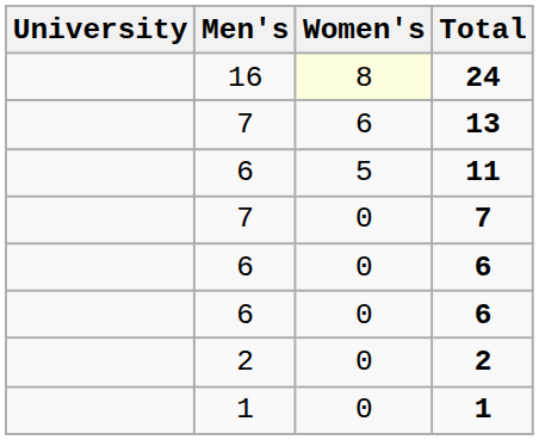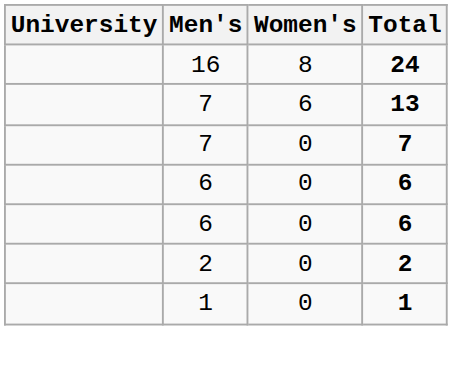 <table class="wikitable">
 <tr>
 <th>University</th>
 <th>Men's</th>
 <th>Women's</th>
 <th>Total</th>
 </tr>
 <tr align="center">
 <td align="left"><strong></strong></td>
 <td>16</td>
-<td style="background: lightyellow;">8</td>
+<td>8</td>
 <td><strong>24</strong></td>
 </tr>
 <tr align="center">
 <td align="left"><strong></strong></td>
 <td>7</td>
 <td>6</td>
 <td><strong>13</strong></td>
-</tr>
-<tr align="center">
-<td align="left"><strong></strong></td>
-<td>6</td>
-<td>5</td>
-<td><strong>11</strong></td>
 </tr>
 <tr align="center">
 <td align="left"><strong></strong></td>
 <td>7</td>
 <td>0</td>
 <td><strong>7</strong></td>
 </tr>
 <tr align="center">
 <td align="left"><strong></strong></td>
 <td>6</td>
 <td>0</td>
 <td><strong>6</strong></td>
 </tr>
 <tr align="center">
 <td align="left"><strong></strong></td>
 <td>6</td>
 <td>0</td>
 <td><strong>6</strong></td>
 </tr>
 <tr align="center">
 <td align="left"><strong></strong></td>
 <td>2</td>
 <td>0</td>
 <td><strong>2</strong></td>
 </tr>
 <tr align="center">
 <td align="left"><strong></strong></td>
 <td>1</td>
 <td>0</td>
 <td><strong>1</strong></td>
 </tr>
 </table>
